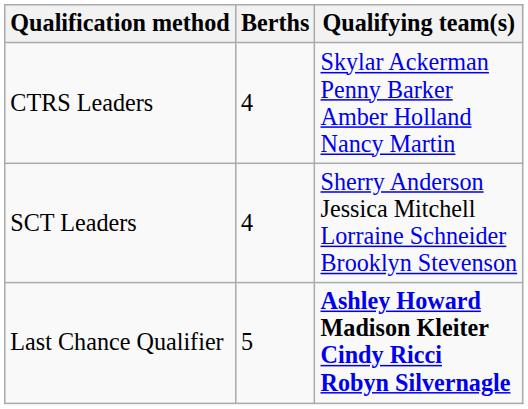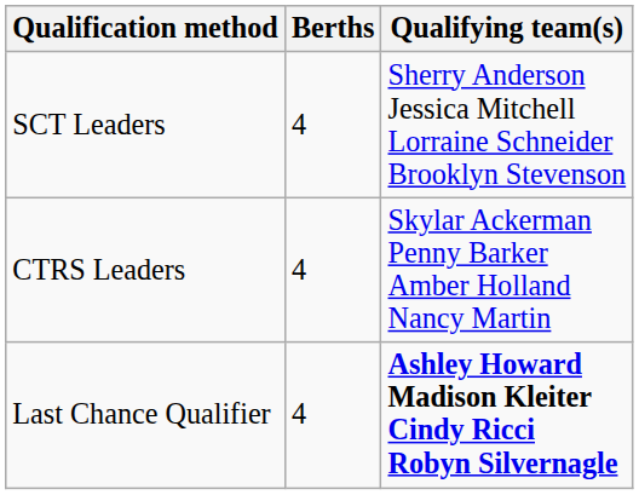 <table class="wikitable">
 <tr>
 <th scope="col">Qualification method</th>
 <th scope="col">Berths</th>
 <th scope="col">Qualifying team(s)</th>
 </tr>
 <tr>
+<td>SCT Leaders</td>
+<td>4</td>
+<td><a href='#'>Sherry Anderson</a> <br> Jessica Mitchell <br> <a href='#'>Lorraine Schneider</a> <br> <a href='#'>Brooklyn Stevenson</a></td>
+</tr>
+<tr>
 <td>CTRS Leaders</td>
 <td>4</td>
 <td><a href='#'>Skylar Ackerman</a> <br> <a href='#'>Penny Barker</a> <br> <a href='#'>Amber Holland</a> <br> <a href='#'>Nancy Martin</a></td>
 </tr>
 <tr>
-<td>SCT Leaders</td>
+<td>Last Chance Qualifier</td>
 <td>4</td>
-<td><a href='#'>Sherry Anderson</a> <br> Jessica Mitchell <br> <a href='#'>Lorraine Schneider</a> <br> <a href='#'>Brooklyn Stevenson</a></td>
-</tr>
-<tr>
-<td>Last Chance Qualifier</td>
-<td>5</td>
 <td><strong><a href='#'>Ashley Howard</a> <br> Madison Kleiter <br> <a href='#'>Cindy Ricci</a> <br> <a href='#'>Robyn Silvernagle</a></strong></td>
 </tr>
 </table>
